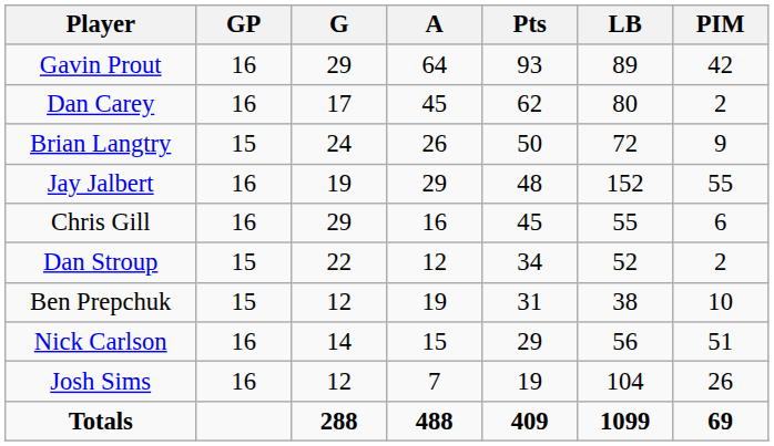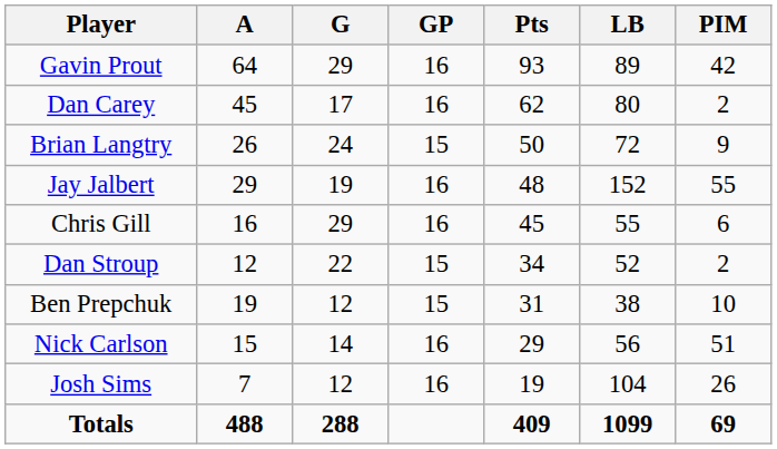 <table class="wikitable sortable">
 <tr align=center>
 <th width="20%">Player</th>
+<th width="10%">A</th>
+<th width="10%">G</th>
 <th width="10%">GP</th>
-<th width="10%">G</th>
-<th width="10%">A</th>
 <th width="10%">Pts</th>
 <th width="10%">LB</th>
 <th width="10%">PIM</th>
 </tr>
 <tr align=center>
 <td><a href='#'>Gavin Prout</a></td>
+<td>64</td>
+<td>29</td>
 <td>16</td>
-<td>29</td>
-<td>64</td>
 <td>93</td>
 <td>89</td>
 <td>42</td>
 </tr>
 <tr align=center>
 <td><a href='#'>Dan Carey</a></td>
+<td>45</td>
+<td>17</td>
 <td>16</td>
-<td>17</td>
-<td>45</td>
 <td>62</td>
 <td>80</td>
 <td>2</td>
 </tr>
 <tr align=center>
 <td><a href='#'>Brian Langtry</a></td>
+<td>26</td>
+<td>24</td>
 <td>15</td>
-<td>24</td>
-<td>26</td>
 <td>50</td>
 <td>72</td>
 <td>9</td>
 </tr>
 <tr align=center>
 <td><a href='#'>Jay Jalbert</a></td>
+<td>29</td>
+<td>19</td>
 <td>16</td>
-<td>19</td>
-<td>29</td>
 <td>48</td>
 <td>152</td>
 <td>55</td>
 </tr>
 <tr align=center>
 <td>Chris Gill</td>
 <td>16</td>
 <td>29</td>
 <td>16</td>
 <td>45</td>
 <td>55</td>
 <td>6</td>
 </tr>
 <tr align=center>
 <td><a href='#'>Dan Stroup</a></td>
+<td>12</td>
+<td>22</td>
 <td>15</td>
-<td>22</td>
-<td>12</td>
 <td>34</td>
 <td>52</td>
 <td>2</td>
 </tr>
 <tr align=center>
 <td>Ben Prepchuk</td>
+<td>19</td>
+<td>12</td>
 <td>15</td>
-<td>12</td>
-<td>19</td>
 <td>31</td>
 <td>38</td>
 <td>10</td>
 </tr>
 <tr align=center>
 <td><a href='#'>Nick Carlson</a></td>
+<td>15</td>
+<td>14</td>
 <td>16</td>
-<td>14</td>
-<td>15</td>
 <td>29</td>
 <td>56</td>
 <td>51</td>
 </tr>
 <tr align=center>
 <td><a href='#'>Josh Sims</a></td>
+<td>7</td>
+<td>12</td>
 <td>16</td>
-<td>12</td>
-<td>7</td>
 <td>19</td>
 <td>104</td>
 <td>26</td>
 </tr>
 <tr align=center>
 <td><strong>Totals</strong></td>
+<td><strong>488</strong></td>
+<td><strong>288</strong></td>
 <td></td>
-<td><strong>288</strong></td>
-<td><strong>488</strong></td>
 <td><strong>409</strong></td>
 <td><strong>1099</strong></td>
 <td><strong>69</strong></td>
 </tr>
 </table>
